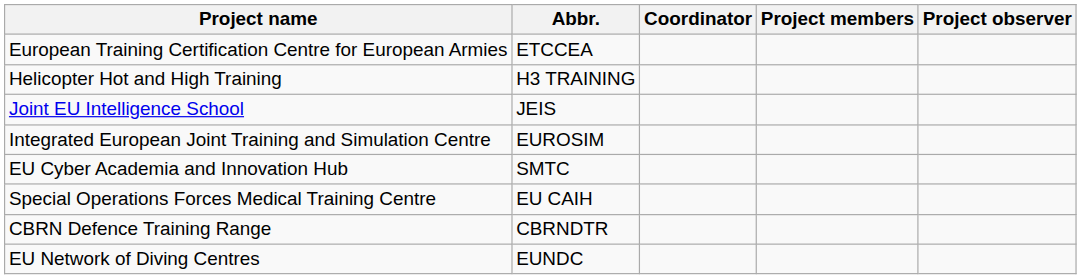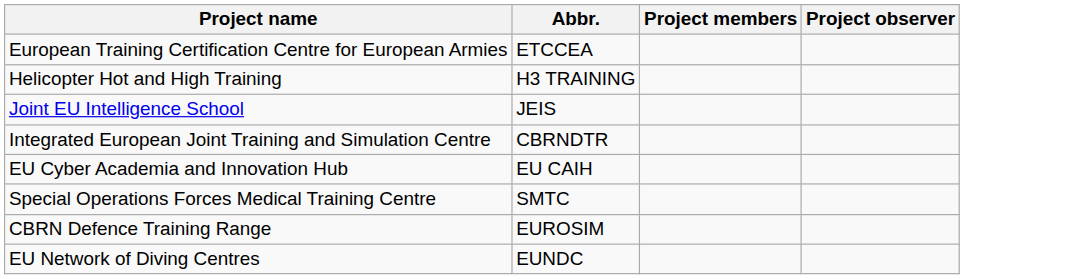 <table class="wikitable">
 <tr>
 <th>Project name</th>
 <th>Abbr.</th>
-<th>Coordinator</th>
 <th>Project members</th>
 <th>Project observer</th>
 </tr>
 <tr>
 <td>European Training Certification Centre for European Armies</td>
 <td>ETCCEA</td>
 <td></td>
 <td></td>
-<td></td>
 </tr>
 <tr>
 <td>Helicopter Hot and High Training</td>
 <td>H3 TRAINING</td>
-<td></td>
 <td></td>
 <td></td>
 </tr>
 <tr>
 <td><a href='#'>Joint EU Intelligence School</a></td>
 <td>JEIS</td>
 <td></td>
 <td></td>
-<td></td>
 </tr>
 <tr>
 <td>Integrated European Joint Training and Simulation Centre</td>
-<td>EUROSIM</td>
-<td></td>
+<td>CBRNDTR</td>
 <td></td>
 <td></td>
 </tr>
 <tr>
 <td>EU Cyber Academia and Innovation Hub</td>
-<td>SMTC</td>
-<td></td>
+<td>EU CAIH</td>
 <td></td>
 <td></td>
 </tr>
 <tr>
 <td>Special Operations Forces Medical Training Centre</td>
-<td>EU CAIH</td>
-<td></td>
+<td>SMTC</td>
 <td></td>
 <td></td>
 </tr>
 <tr>
 <td>CBRN Defence Training Range</td>
-<td>CBRNDTR</td>
-<td></td>
+<td>EUROSIM</td>
 <td></td>
 <td></td>
 </tr>
 <tr>
 <td>EU Network of Diving Centres</td>
 <td>EUNDC</td>
 <td></td>
 <td></td>
-<td></td>
 </tr>
 </table>
